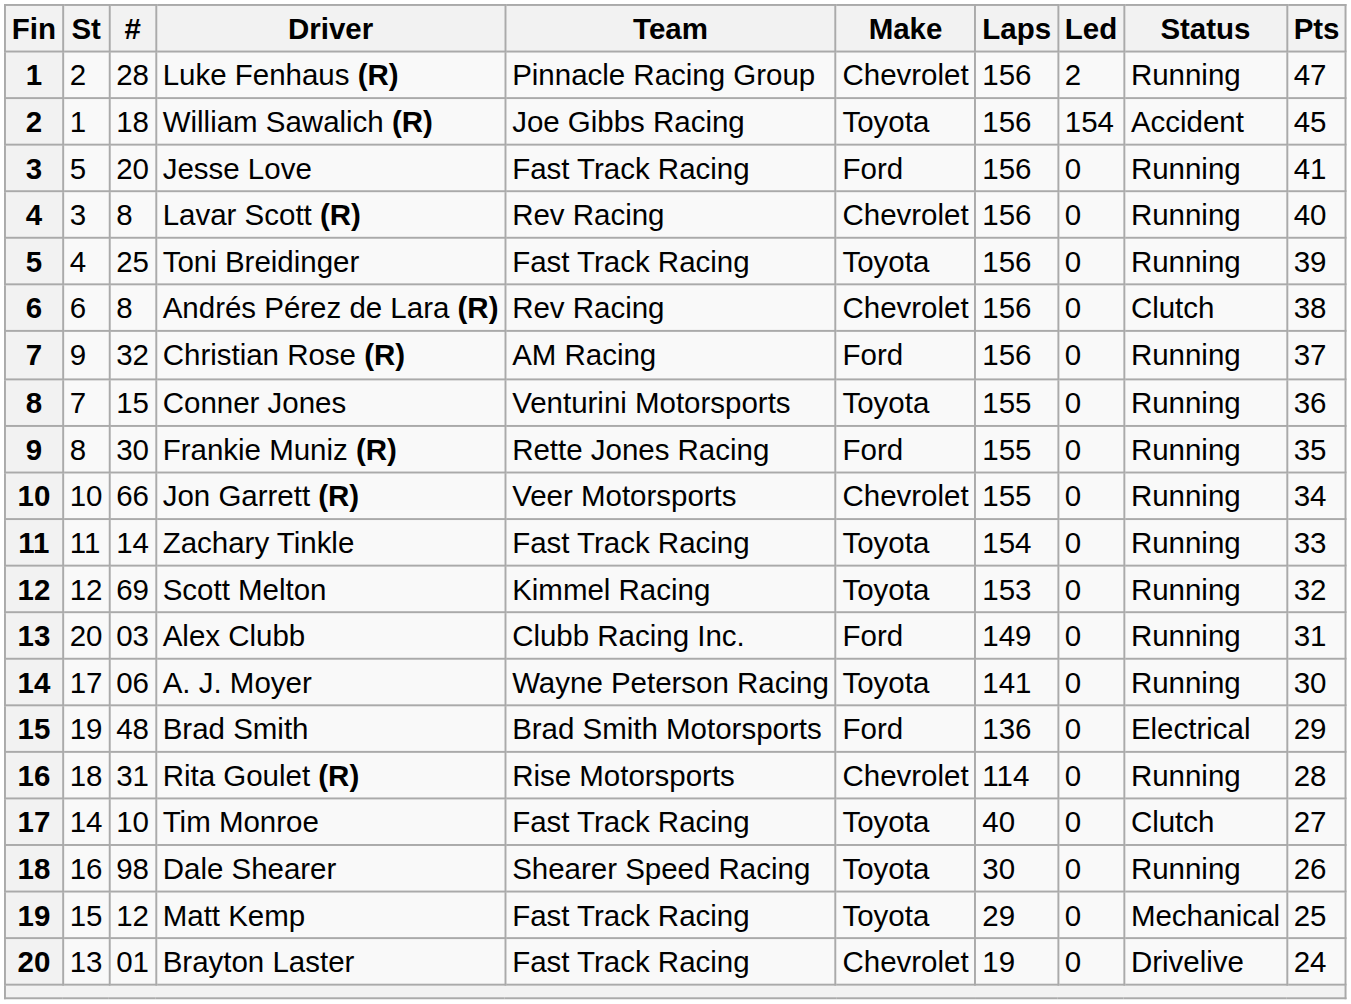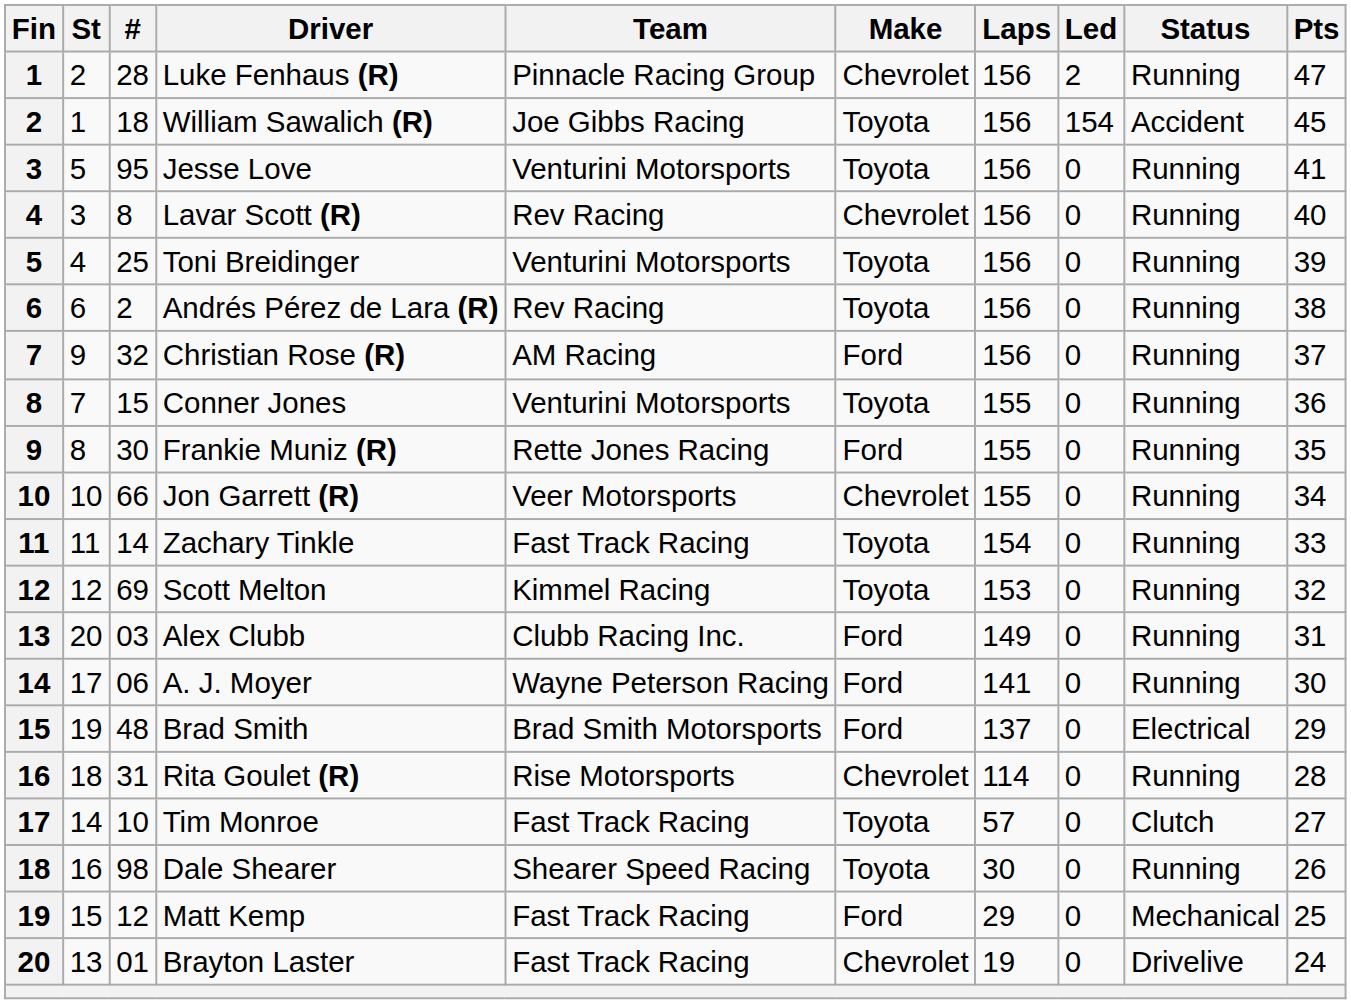 <table class="wikitable" style="font-size:95%">
 <tr>
 <th>Fin</th>
 <th>St</th>
 <th>#</th>
 <th>Driver</th>
 <th>Team</th>
 <th>Make</th>
 <th>Laps</th>
 <th>Led</th>
 <th>Status</th>
 <th>Pts</th>
 </tr>
 <tr>
 <th>1</th>
 <td>2</td>
 <td>28</td>
 <td>Luke Fenhaus <strong>(R)</strong></td>
 <td>Pinnacle Racing Group</td>
 <td>Chevrolet</td>
 <td>156</td>
 <td>2</td>
 <td>Running</td>
 <td>47</td>
 </tr>
 <tr>
 <th>2</th>
 <td>1</td>
 <td>18</td>
 <td>William Sawalich <strong>(R)</strong></td>
 <td>Joe Gibbs Racing</td>
 <td>Toyota</td>
 <td>156</td>
 <td>154</td>
 <td>Accident</td>
 <td>45</td>
 </tr>
 <tr>
 <th>3</th>
 <td>5</td>
-<td>20</td>
+<td>95</td>
 <td>Jesse Love</td>
-<td>Fast Track Racing</td>
-<td>Ford</td>
+<td>Venturini Motorsports</td>
+<td>Toyota</td>
 <td>156</td>
 <td>0</td>
 <td>Running</td>
 <td>41</td>
 </tr>
 <tr>
 <th>4</th>
 <td>3</td>
 <td>8</td>
 <td>Lavar Scott <strong>(R)</strong></td>
 <td>Rev Racing</td>
 <td>Chevrolet</td>
 <td>156</td>
 <td>0</td>
 <td>Running</td>
 <td>40</td>
 </tr>
 <tr>
 <th>5</th>
 <td>4</td>
 <td>25</td>
 <td>Toni Breidinger</td>
-<td>Fast Track Racing</td>
+<td>Venturini Motorsports</td>
 <td>Toyota</td>
 <td>156</td>
 <td>0</td>
 <td>Running</td>
 <td>39</td>
 </tr>
 <tr>
 <th>6</th>
 <td>6</td>
-<td>8</td>
+<td>2</td>
 <td>Andrés Pérez de Lara <strong>(R)</strong></td>
 <td>Rev Racing</td>
-<td>Chevrolet</td>
+<td>Toyota</td>
 <td>156</td>
 <td>0</td>
-<td>Clutch</td>
+<td>Running</td>
 <td>38</td>
 </tr>
 <tr>
 <th>7</th>
 <td>9</td>
 <td>32</td>
 <td>Christian Rose <strong>(R)</strong></td>
 <td>AM Racing</td>
 <td>Ford</td>
 <td>156</td>
 <td>0</td>
 <td>Running</td>
 <td>37</td>
 </tr>
 <tr>
 <th>8</th>
 <td>7</td>
 <td>15</td>
 <td>Conner Jones</td>
 <td>Venturini Motorsports</td>
 <td>Toyota</td>
 <td>155</td>
 <td>0</td>
 <td>Running</td>
 <td>36</td>
 </tr>
 <tr>
 <th>9</th>
 <td>8</td>
 <td>30</td>
 <td>Frankie Muniz <strong>(R)</strong></td>
 <td>Rette Jones Racing</td>
 <td>Ford</td>
 <td>155</td>
 <td>0</td>
 <td>Running</td>
 <td>35</td>
 </tr>
 <tr>
 <th>10</th>
 <td>10</td>
 <td>66</td>
 <td>Jon Garrett <strong>(R)</strong></td>
 <td>Veer Motorsports</td>
 <td>Chevrolet</td>
 <td>155</td>
 <td>0</td>
 <td>Running</td>
 <td>34</td>
 </tr>
 <tr>
 <th>11</th>
 <td>11</td>
 <td>14</td>
 <td>Zachary Tinkle</td>
 <td>Fast Track Racing</td>
 <td>Toyota</td>
 <td>154</td>
 <td>0</td>
 <td>Running</td>
 <td>33</td>
 </tr>
 <tr>
 <th>12</th>
 <td>12</td>
 <td>69</td>
 <td>Scott Melton</td>
 <td>Kimmel Racing</td>
 <td>Toyota</td>
 <td>153</td>
 <td>0</td>
 <td>Running</td>
 <td>32</td>
 </tr>
 <tr>
 <th>13</th>
 <td>20</td>
 <td>03</td>
 <td>Alex Clubb</td>
 <td>Clubb Racing Inc.</td>
 <td>Ford</td>
 <td>149</td>
 <td>0</td>
 <td>Running</td>
 <td>31</td>
 </tr>
 <tr>
 <th>14</th>
 <td>17</td>
 <td>06</td>
 <td>A. J. Moyer</td>
 <td>Wayne Peterson Racing</td>
-<td>Toyota</td>
+<td>Ford</td>
 <td>141</td>
 <td>0</td>
 <td>Running</td>
 <td>30</td>
 </tr>
 <tr>
 <th>15</th>
 <td>19</td>
 <td>48</td>
 <td>Brad Smith</td>
 <td>Brad Smith Motorsports</td>
 <td>Ford</td>
-<td>136</td>
+<td>137</td>
 <td>0</td>
 <td>Electrical</td>
 <td>29</td>
 </tr>
 <tr>
 <th>16</th>
 <td>18</td>
 <td>31</td>
 <td>Rita Goulet <strong>(R)</strong></td>
 <td>Rise Motorsports</td>
 <td>Chevrolet</td>
 <td>114</td>
 <td>0</td>
 <td>Running</td>
 <td>28</td>
 </tr>
 <tr>
 <th>17</th>
 <td>14</td>
 <td>10</td>
 <td>Tim Monroe</td>
 <td>Fast Track Racing</td>
 <td>Toyota</td>
-<td>40</td>
+<td>57</td>
 <td>0</td>
 <td>Clutch</td>
 <td>27</td>
 </tr>
 <tr>
 <th>18</th>
 <td>16</td>
 <td>98</td>
 <td>Dale Shearer</td>
 <td>Shearer Speed Racing</td>
 <td>Toyota</td>
 <td>30</td>
 <td>0</td>
 <td>Running</td>
 <td>26</td>
 </tr>
 <tr>
 <th>19</th>
 <td>15</td>
 <td>12</td>
 <td>Matt Kemp</td>
 <td>Fast Track Racing</td>
-<td>Toyota</td>
+<td>Ford</td>
 <td>29</td>
 <td>0</td>
 <td>Mechanical</td>
 <td>25</td>
 </tr>
 <tr>
 <th>20</th>
 <td>13</td>
 <td>01</td>
 <td>Brayton Laster</td>
 <td>Fast Track Racing</td>
 <td>Chevrolet</td>
 <td>19</td>
 <td>0</td>
 <td>Drivelive</td>
 <td>24</td>
 </tr>
 <tr>
 <th colspan="10"></th>
 </tr>
 </table>
